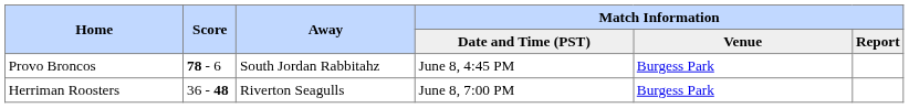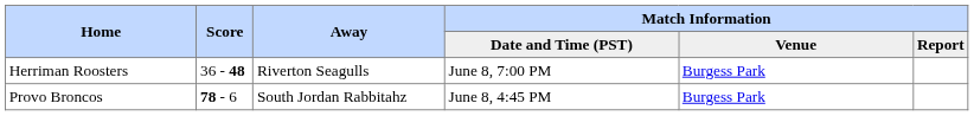 <table border="1" cellpadding="3" cellspacing="0" style="border-collapse:collapse; font-size:90%; width:100%">
 <tr style="background:#c1d8ff;">
 <th rowspan="2" style="width:21%;">Home</th>
 <th rowspan="2" style="width:6%;">Score</th>
 <th rowspan="2" style="width:21%;">Away</th>
 <th colspan="3">Match Information</th>
 </tr>
 <tr style="background:#efefef;">
 <th width="26%">Date and Time (PST)</th>
 <th width="26%">Venue</th>
 <td><strong>Report</strong></td>
 </tr>
 <tr>
+<td> Herriman Roosters</td>
+<td>36 - <strong>48</strong></td>
+<td><strong></strong> Riverton Seagulls</td>
+<td>June 8, 7:00 PM</td>
+<td><a href='#'>Burgess Park</a></td>
+<td></td>
+</tr>
+<tr>
 <td> Provo Broncos</td>
 <td><strong>78</strong> - 6</td>
 <td><strong></strong> South Jordan Rabbitahz</td>
 <td>June 8, 4:45 PM</td>
 <td><a href='#'>Burgess Park</a></td>
 <td></td>
 </tr>
-<tr>
-<td> Herriman Roosters</td>
-<td>36 - <strong>48</strong></td>
-<td><strong></strong> Riverton Seagulls</td>
-<td>June 8, 7:00 PM</td>
-<td><a href='#'>Burgess Park</a></td>
-<td></td>
-</tr>
 </table>
